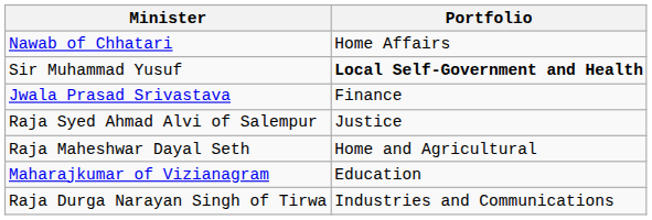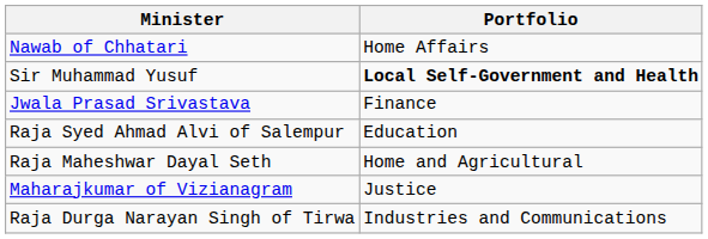 <table class="wikitable">
 <tr>
 <th>Minister</th>
 <th>Portfolio</th>
 </tr>
 <tr>
 <td><a href='#'>Nawab of Chhatari</a></td>
 <td>Home Affairs</td>
 </tr>
 <tr>
 <td>Sir Muhammad Yusuf</td>
 <td><strong>Local Self-Government and Health</strong></td>
 </tr>
 <tr>
 <td><a href='#'>Jwala Prasad Srivastava</a></td>
 <td>Finance</td>
 </tr>
 <tr>
 <td>Raja Syed Ahmad Alvi of Salempur</td>
-<td>Justice</td>
+<td>Education</td>
 </tr>
 <tr>
 <td>Raja Maheshwar Dayal Seth</td>
 <td>Home and Agricultural</td>
 </tr>
 <tr>
 <td><a href='#'>Maharajkumar of Vizianagram</a></td>
-<td>Education</td>
+<td>Justice</td>
 </tr>
 <tr>
 <td>Raja Durga Narayan Singh of Tirwa</td>
 <td>Industries and Communications</td>
 </tr>
 </table>
